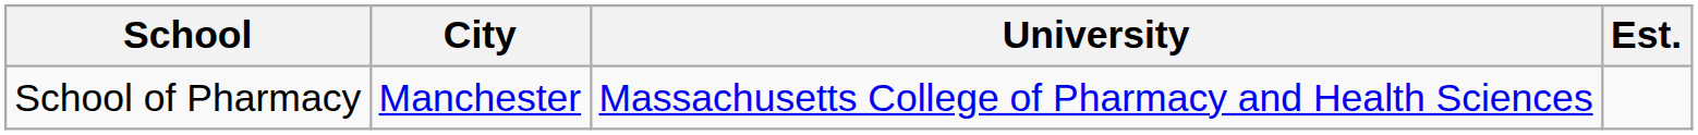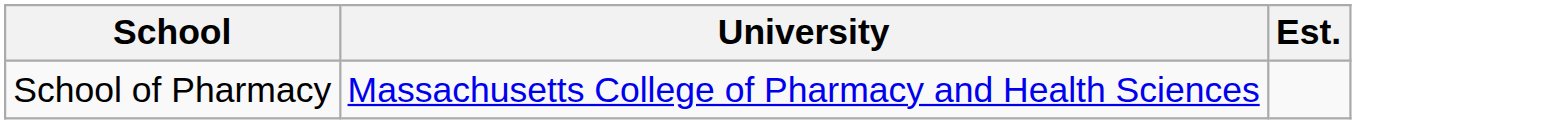 <table class="wikitable sortable">
 <tr>
 <th scope="col">School</th>
-<th scope="col">City</th>
 <th scope="col">University</th>
 <th scope="col">Est.</th>
 </tr>
 <tr>
 <td>School of Pharmacy</td>
-<td><a href='#'>Manchester</a></td>
 <td><a href='#'>Massachusetts College of Pharmacy and Health Sciences</a></td>
 <td></td>
 </tr>
 </table>
